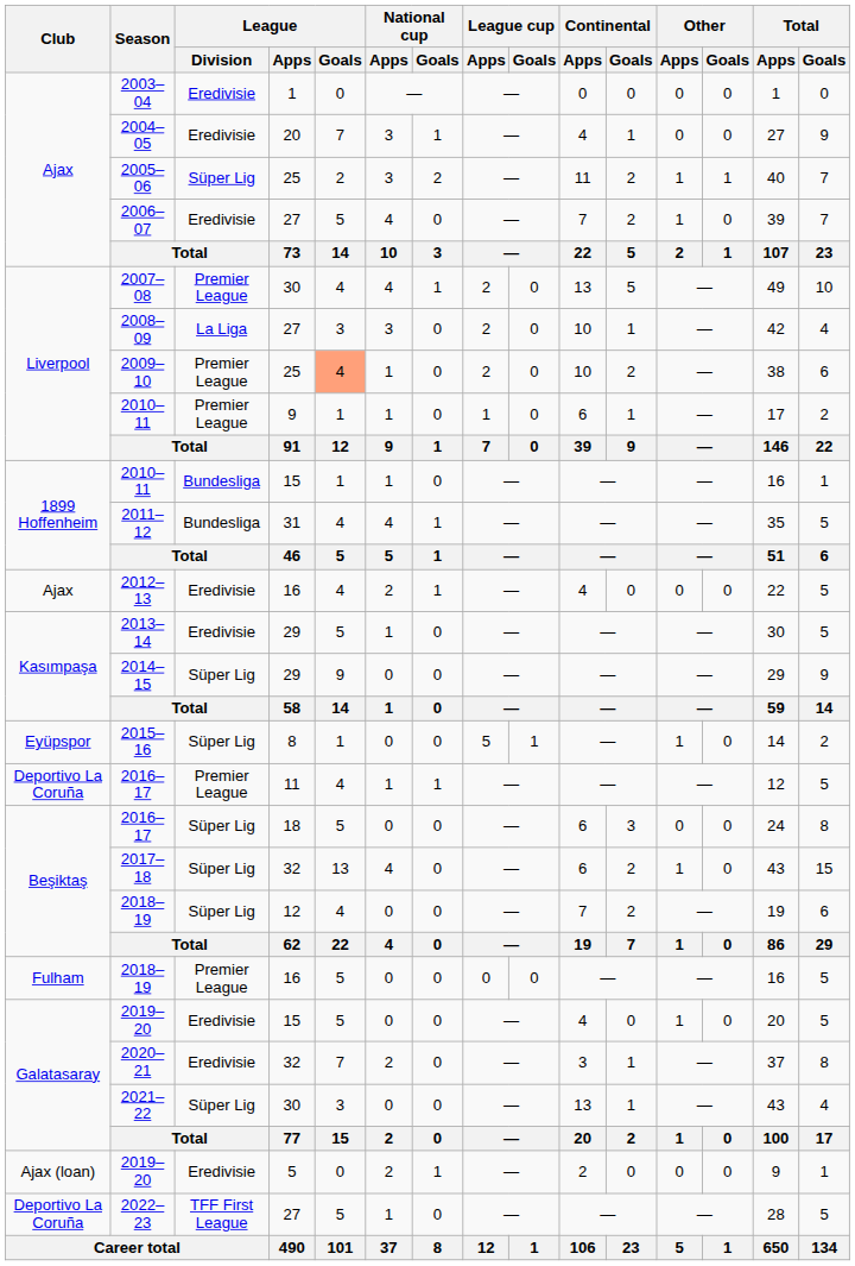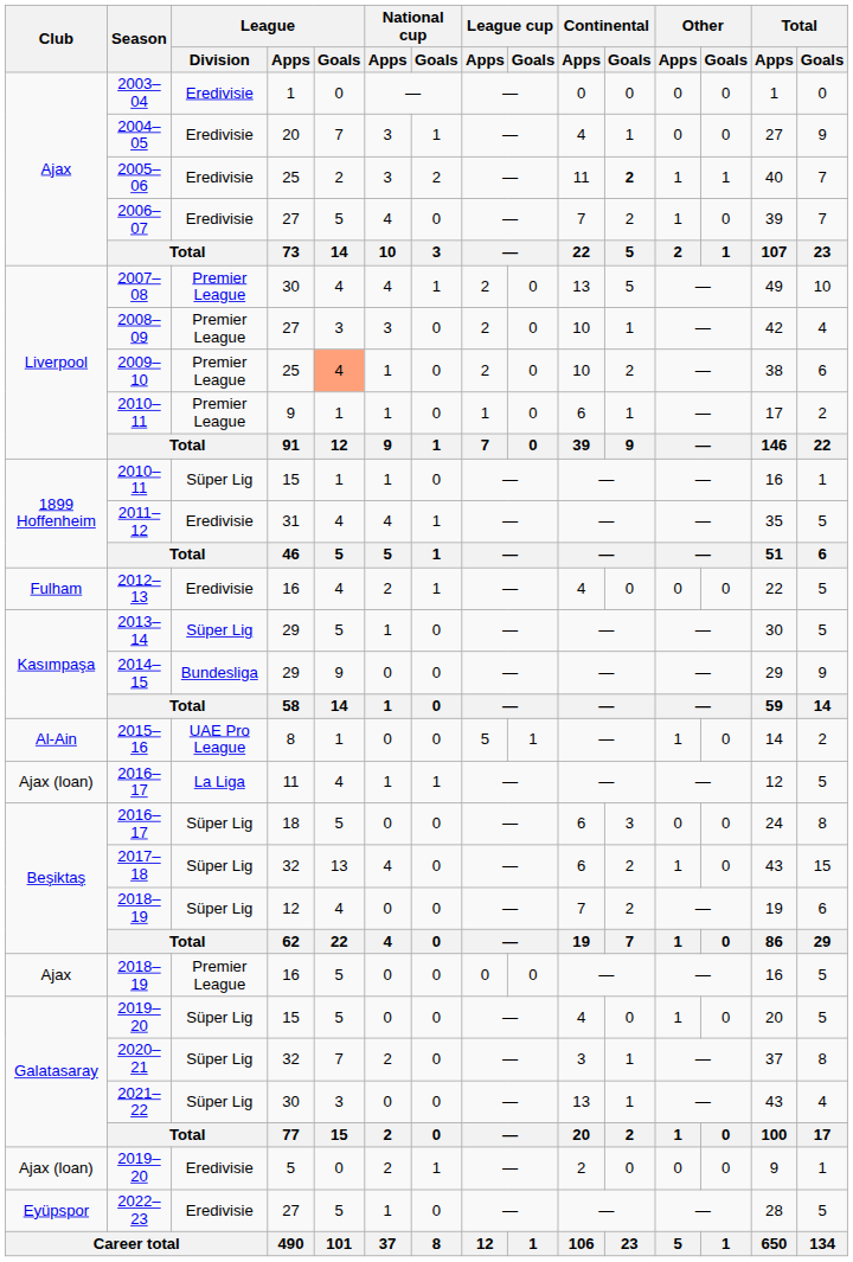 <table class="wikitable" style="text-align: center">
 <tr>
 <th rowspan="2">Club</th>
 <th rowspan="2">Season</th>
 <th colspan="3">League</th>
 <th colspan="2">National cup</th>
 <th colspan="2">League cup</th>
 <th colspan="2">Continental</th>
 <th colspan="2">Other</th>
 <th colspan="2">Total</th>
 </tr>
 <tr>
 <th>Division</th>
 <th>Apps</th>
 <th>Goals</th>
 <th>Apps</th>
 <th>Goals</th>
 <th>Apps</th>
 <th>Goals</th>
 <th>Apps</th>
 <th>Goals</th>
 <th>Apps</th>
 <th>Goals</th>
 <th>Apps</th>
 <th>Goals</th>
 </tr>
 <tr>
 <td rowspan="5"><a href='#'>Ajax</a></td>
 <td><a href='#'>2003–04</a></td>
 <td><a href='#'>Eredivisie</a></td>
 <td>1</td>
 <td>0</td>
 <td colspan="2">—</td>
 <td colspan="2">—</td>
 <td>0</td>
 <td>0</td>
 <td>0</td>
 <td>0</td>
 <td>1</td>
 <td>0</td>
 </tr>
 <tr>
 <td><a href='#'>2004–05</a></td>
 <td>Eredivisie</td>
 <td>20</td>
 <td>7</td>
 <td>3</td>
 <td>1</td>
 <td colspan="2">—</td>
 <td>4</td>
 <td>1</td>
 <td>0</td>
 <td>0</td>
 <td>27</td>
 <td>9</td>
 </tr>
 <tr>
 <td><a href='#'>2005–06</a></td>
-<td><a href='#'>Süper Lig</a></td>
+<td>Eredivisie</td>
 <td>25</td>
 <td>2</td>
 <td>3</td>
 <td>2</td>
 <td colspan="2">—</td>
 <td>11</td>
-<td>2</td>
+<td><strong>2</strong></td>
 <td>1</td>
 <td>1</td>
 <td>40</td>
 <td>7</td>
 </tr>
 <tr>
 <td><a href='#'>2006–07</a></td>
 <td>Eredivisie</td>
 <td>27</td>
 <td>5</td>
 <td>4</td>
 <td>0</td>
 <td colspan="2">—</td>
 <td>7</td>
 <td>2</td>
 <td>1</td>
 <td>0</td>
 <td>39</td>
 <td>7</td>
 </tr>
 <tr>
 <th colspan="2">Total</th>
 <th>73</th>
 <th>14</th>
 <th>10</th>
 <th>3</th>
 <th colspan="2">—</th>
 <th>22</th>
 <th>5</th>
 <th>2</th>
 <th>1</th>
 <th>107</th>
 <th>23</th>
 </tr>
 <tr>
 <td rowspan="5"><a href='#'>Liverpool</a></td>
 <td><a href='#'>2007–08</a></td>
 <td><a href='#'>Premier League</a></td>
 <td>30</td>
 <td>4</td>
 <td>4</td>
 <td>1</td>
 <td>2</td>
 <td>0</td>
 <td>13</td>
 <td>5</td>
 <td colspan="2">—</td>
 <td>49</td>
 <td>10</td>
 </tr>
 <tr>
 <td><a href='#'>2008–09</a></td>
-<td><a href='#'>La Liga</a></td>
+<td>Premier League</td>
 <td>27</td>
 <td>3</td>
 <td>3</td>
 <td>0</td>
 <td>2</td>
 <td>0</td>
 <td>10</td>
 <td>1</td>
 <td colspan="2">—</td>
 <td>42</td>
 <td>4</td>
 </tr>
 <tr>
 <td><a href='#'>2009–10</a></td>
 <td>Premier League</td>
 <td>25</td>
 <td style="background: lightsalmon;">4</td>
 <td>1</td>
 <td>0</td>
 <td>2</td>
 <td>0</td>
 <td>10</td>
 <td>2</td>
 <td colspan="2">—</td>
 <td>38</td>
 <td>6</td>
 </tr>
 <tr>
 <td><a href='#'>2010–11</a></td>
 <td>Premier League</td>
 <td>9</td>
 <td>1</td>
 <td>1</td>
 <td>0</td>
 <td>1</td>
 <td>0</td>
 <td>6</td>
 <td>1</td>
 <td colspan="2">—</td>
 <td>17</td>
 <td>2</td>
 </tr>
 <tr>
 <th colspan="2">Total</th>
 <th>91</th>
 <th>12</th>
 <th>9</th>
 <th>1</th>
 <th>7</th>
 <th>0</th>
 <th>39</th>
 <th>9</th>
 <th colspan="2">—</th>
 <th>146</th>
 <th>22</th>
 </tr>
 <tr>
 <td rowspan="3"><a href='#'>1899 Hoffenheim</a></td>
 <td><a href='#'>2010–11</a></td>
-<td><a href='#'>Bundesliga</a></td>
+<td>Süper Lig</td>
 <td>15</td>
 <td>1</td>
 <td>1</td>
 <td>0</td>
 <td colspan="2">—</td>
 <td colspan="2">—</td>
 <td colspan="2">—</td>
 <td>16</td>
 <td>1</td>
 </tr>
 <tr>
 <td><a href='#'>2011–12</a></td>
-<td>Bundesliga</td>
+<td>Eredivisie</td>
 <td>31</td>
 <td>4</td>
 <td>4</td>
 <td>1</td>
 <td colspan="2">—</td>
 <td colspan="2">—</td>
 <td colspan="2">—</td>
 <td>35</td>
 <td>5</td>
 </tr>
 <tr>
 <th colspan="2">Total</th>
 <th>46</th>
 <th>5</th>
 <th>5</th>
 <th>1</th>
 <th colspan="2">—</th>
 <th colspan="2">—</th>
 <th colspan="2">—</th>
 <th>51</th>
 <th>6</th>
 </tr>
 <tr>
-<td>Ajax</td>
+<td><a href='#'>Fulham</a></td>
 <td><a href='#'>2012–13</a></td>
 <td>Eredivisie</td>
 <td>16</td>
 <td>4</td>
 <td>2</td>
 <td>1</td>
 <td colspan="2">—</td>
 <td>4</td>
 <td>0</td>
 <td>0</td>
 <td>0</td>
 <td>22</td>
 <td>5</td>
 </tr>
 <tr>
 <td rowspan="3"><a href='#'>Kasımpaşa</a></td>
 <td><a href='#'>2013–14</a></td>
-<td>Eredivisie</td>
+<td><a href='#'>Süper Lig</a></td>
 <td>29</td>
 <td>5</td>
 <td>1</td>
 <td>0</td>
 <td colspan="2">—</td>
 <td colspan="2">—</td>
 <td colspan="2">—</td>
 <td>30</td>
 <td>5</td>
 </tr>
 <tr>
 <td><a href='#'>2014–15</a></td>
-<td>Süper Lig</td>
+<td><a href='#'>Bundesliga</a></td>
 <td>29</td>
 <td>9</td>
 <td>0</td>
 <td>0</td>
 <td colspan="2">—</td>
 <td colspan="2">—</td>
 <td colspan="2">—</td>
 <td>29</td>
 <td>9</td>
 </tr>
 <tr>
 <th colspan="2">Total</th>
 <th>58</th>
 <th>14</th>
 <th>1</th>
 <th>0</th>
 <th colspan="2">—</th>
 <th colspan="2">—</th>
 <th colspan="2">—</th>
 <th>59</th>
 <th>14</th>
 </tr>
 <tr>
-<td><a href='#'>Eyüpspor</a></td>
+<td><a href='#'>Al-Ain</a></td>
 <td><a href='#'>2015–16</a></td>
-<td>Süper Lig</td>
+<td><a href='#'>UAE Pro League</a></td>
 <td>8</td>
 <td>1</td>
 <td>0</td>
 <td>0</td>
 <td>5</td>
 <td>1</td>
 <td colspan="2">—</td>
 <td>1</td>
 <td>0</td>
 <td>14</td>
 <td>2</td>
 </tr>
 <tr>
-<td><a href='#'>Deportivo La Coruña</a></td>
+<td>Ajax (loan)</td>
 <td><a href='#'>2016–17</a></td>
-<td>Premier League</td>
+<td><a href='#'>La Liga</a></td>
 <td>11</td>
 <td>4</td>
 <td>1</td>
 <td>1</td>
 <td colspan="2">—</td>
 <td colspan="2">—</td>
 <td colspan="2">—</td>
 <td>12</td>
 <td>5</td>
 </tr>
 <tr>
 <td rowspan="4"><a href='#'>Beşiktaş</a></td>
 <td><a href='#'>2016–17</a></td>
 <td>Süper Lig</td>
 <td>18</td>
 <td>5</td>
 <td>0</td>
 <td>0</td>
 <td colspan="2">—</td>
 <td>6</td>
 <td>3</td>
 <td>0</td>
 <td>0</td>
 <td>24</td>
 <td>8</td>
 </tr>
 <tr>
 <td><a href='#'>2017–18</a></td>
 <td>Süper Lig</td>
 <td>32</td>
 <td>13</td>
 <td>4</td>
 <td>0</td>
 <td colspan="2">—</td>
 <td>6</td>
 <td>2</td>
 <td>1</td>
 <td>0</td>
 <td>43</td>
 <td>15</td>
 </tr>
 <tr>
 <td><a href='#'>2018–19</a></td>
 <td>Süper Lig</td>
 <td>12</td>
 <td>4</td>
 <td>0</td>
 <td>0</td>
 <td colspan="2">—</td>
 <td>7</td>
 <td>2</td>
 <td colspan="2">—</td>
 <td>19</td>
 <td>6</td>
 </tr>
 <tr>
 <th colspan="2">Total</th>
 <th>62</th>
 <th>22</th>
 <th>4</th>
 <th>0</th>
 <th colspan="2">—</th>
 <th>19</th>
 <th>7</th>
 <th>1</th>
 <th>0</th>
 <th>86</th>
 <th>29</th>
 </tr>
 <tr>
-<td><a href='#'>Fulham</a></td>
+<td>Ajax</td>
 <td><a href='#'>2018–19</a></td>
 <td>Premier League</td>
 <td>16</td>
 <td>5</td>
 <td>0</td>
 <td>0</td>
 <td>0</td>
 <td>0</td>
 <td colspan="2">—</td>
 <td colspan="2">—</td>
 <td>16</td>
 <td>5</td>
 </tr>
 <tr>
 <td rowspan="4"><a href='#'>Galatasaray</a></td>
 <td><a href='#'>2019–20</a></td>
-<td>Eredivisie</td>
+<td>Süper Lig</td>
 <td>15</td>
 <td>5</td>
 <td>0</td>
 <td>0</td>
 <td colspan="2">—</td>
 <td>4</td>
 <td>0</td>
 <td>1</td>
 <td>0</td>
 <td>20</td>
 <td>5</td>
 </tr>
 <tr>
 <td><a href='#'>2020–21</a></td>
-<td>Eredivisie</td>
+<td>Süper Lig</td>
 <td>32</td>
 <td>7</td>
 <td>2</td>
 <td>0</td>
 <td colspan="2">—</td>
 <td>3</td>
 <td>1</td>
 <td colspan="2">—</td>
 <td>37</td>
 <td>8</td>
 </tr>
 <tr>
 <td><a href='#'>2021–22</a></td>
 <td>Süper Lig</td>
 <td>30</td>
 <td>3</td>
 <td>0</td>
 <td>0</td>
 <td colspan="2">—</td>
 <td>13</td>
 <td>1</td>
 <td colspan="2">—</td>
 <td>43</td>
 <td>4</td>
 </tr>
 <tr>
 <th colspan="2">Total</th>
 <th>77</th>
 <th>15</th>
 <th>2</th>
 <th>0</th>
 <th colspan="2">—</th>
 <th>20</th>
 <th>2</th>
 <th>1</th>
 <th>0</th>
 <th>100</th>
 <th>17</th>
 </tr>
 <tr>
 <td>Ajax (loan)</td>
 <td><a href='#'>2019–20</a></td>
 <td>Eredivisie</td>
 <td>5</td>
 <td>0</td>
 <td>2</td>
 <td>1</td>
 <td colspan="2">—</td>
 <td>2</td>
 <td>0</td>
 <td>0</td>
 <td>0</td>
 <td>9</td>
 <td>1</td>
 </tr>
 <tr>
-<td><a href='#'>Deportivo La Coruña</a></td>
+<td><a href='#'>Eyüpspor</a></td>
 <td><a href='#'>2022–23</a></td>
-<td><a href='#'>TFF First League</a></td>
+<td>Eredivisie</td>
 <td>27</td>
 <td>5</td>
 <td>1</td>
 <td>0</td>
 <td colspan="2">—</td>
 <td colspan="2">—</td>
 <td colspan="2">—</td>
 <td>28</td>
 <td>5</td>
 </tr>
 <tr>
 <th colspan="3">Career total</th>
 <th>490</th>
 <th>101</th>
 <th>37</th>
 <th>8</th>
 <th>12</th>
 <th>1</th>
 <th>106</th>
 <th>23</th>
 <th>5</th>
 <th>1</th>
 <th>650</th>
 <th>134</th>
 </tr>
 </table>
